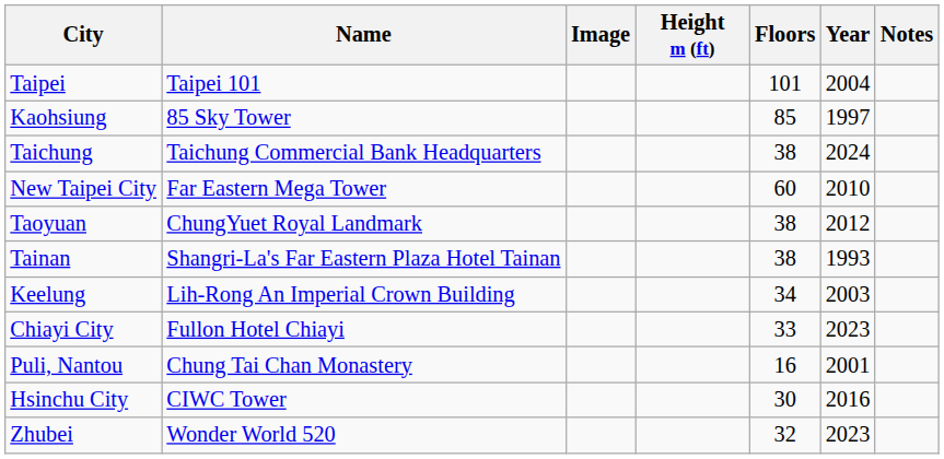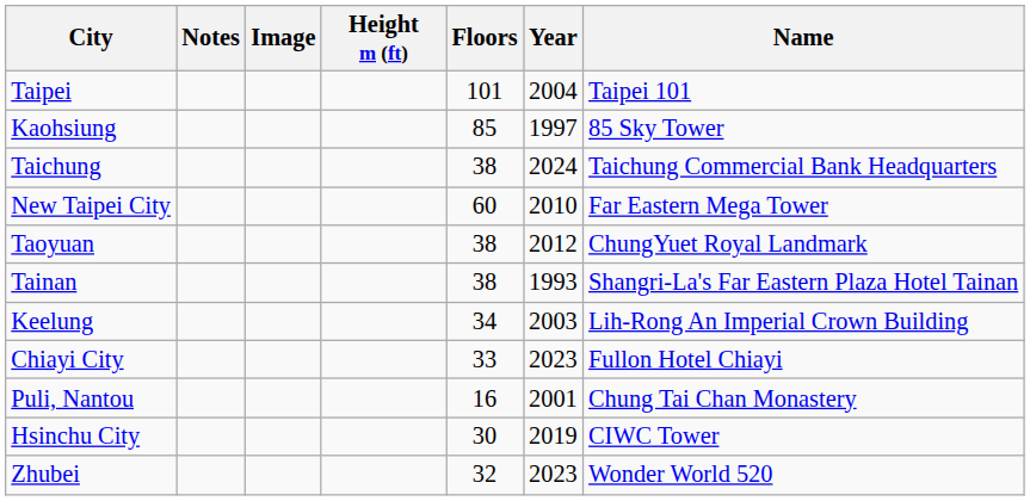 <table class="wikitable sortable">
 <tr>
 <th>City</th>
-<th>Name</th>
+<th class="unsortable">Notes</th>
 <th class="unsortable">Image</th>
 <th width="75px">Height<br><small><a href='#'>m</a> (<a href='#'>ft</a>)</small></th>
 <th>Floors</th>
 <th>Year</th>
-<th class="unsortable">Notes</th>
+<th>Name</th>
 </tr>
 <tr>
 <td><a href='#'>Taipei</a></td>
-<td><a href='#'>Taipei 101</a></td>
+<td></td>
 <td></td>
 <td align="center"></td>
 <td align="center">101</td>
 <td align="center">2004</td>
-<td></td>
+<td><a href='#'>Taipei 101</a></td>
 </tr>
 <tr>
 <td><a href='#'>Kaohsiung</a></td>
-<td><a href='#'>85 Sky Tower</a></td>
+<td></td>
 <td></td>
 <td align="center"></td>
 <td align="center">85</td>
 <td align="center">1997</td>
-<td></td>
+<td><a href='#'>85 Sky Tower</a></td>
 </tr>
 <tr>
 <td><a href='#'>Taichung</a></td>
-<td><a href='#'>Taichung Commercial Bank Headquarters</a></td>
+<td></td>
 <td></td>
 <td align="center"></td>
 <td align="center">38</td>
 <td align="center">2024</td>
-<td></td>
+<td><a href='#'>Taichung Commercial Bank Headquarters</a></td>
 </tr>
 <tr>
 <td><a href='#'>New Taipei City</a></td>
-<td><a href='#'>Far Eastern Mega Tower</a></td>
+<td></td>
 <td></td>
 <td align="center"></td>
 <td align="center">60</td>
 <td align="center">2010</td>
-<td></td>
+<td><a href='#'>Far Eastern Mega Tower</a></td>
 </tr>
 <tr>
 <td><a href='#'>Taoyuan</a></td>
-<td><a href='#'>ChungYuet Royal Landmark</a></td>
+<td></td>
 <td></td>
 <td align="center"></td>
 <td align="center">38</td>
 <td align="center">2012</td>
-<td></td>
+<td><a href='#'>ChungYuet Royal Landmark</a></td>
 </tr>
 <tr>
 <td><a href='#'>Tainan</a></td>
-<td><a href='#'>Shangri-La's Far Eastern Plaza Hotel Tainan</a></td>
+<td></td>
 <td></td>
 <td align="center"></td>
 <td align="center">38</td>
 <td align="center">1993</td>
-<td></td>
+<td><a href='#'>Shangri-La's Far Eastern Plaza Hotel Tainan</a></td>
 </tr>
 <tr>
 <td><a href='#'>Keelung</a></td>
-<td><a href='#'>Lih-Rong An Imperial Crown Building</a></td>
+<td></td>
 <td></td>
 <td align="center"></td>
 <td align="center">34</td>
 <td align="center">2003</td>
-<td></td>
+<td><a href='#'>Lih-Rong An Imperial Crown Building</a></td>
 </tr>
 <tr>
 <td><a href='#'>Chiayi City</a></td>
-<td><a href='#'>Fullon Hotel Chiayi</a></td>
+<td></td>
 <td></td>
 <td align="center"></td>
 <td align="center">33</td>
 <td align="center">2023</td>
-<td></td>
+<td><a href='#'>Fullon Hotel Chiayi</a></td>
 </tr>
 <tr>
 <td><a href='#'>Puli, Nantou</a></td>
-<td><a href='#'>Chung Tai Chan Monastery</a></td>
+<td></td>
 <td></td>
 <td align="center"></td>
 <td align="center">16</td>
 <td align="center">2001</td>
-<td></td>
+<td><a href='#'>Chung Tai Chan Monastery</a></td>
 </tr>
 <tr>
 <td><a href='#'>Hsinchu City</a></td>
-<td><a href='#'>CIWC Tower</a></td>
+<td></td>
 <td></td>
 <td align="center"></td>
 <td align="center">30</td>
-<td align="center">2016</td>
-<td></td>
+<td align="center">2019</td>
+<td><a href='#'>CIWC Tower</a></td>
 </tr>
 <tr>
 <td><a href='#'>Zhubei</a></td>
-<td><a href='#'>Wonder World 520</a></td>
+<td></td>
 <td></td>
 <td align="center"></td>
 <td align="center">32</td>
 <td align="center">2023</td>
-<td></td>
+<td><a href='#'>Wonder World 520</a></td>
 </tr>
 </table>
